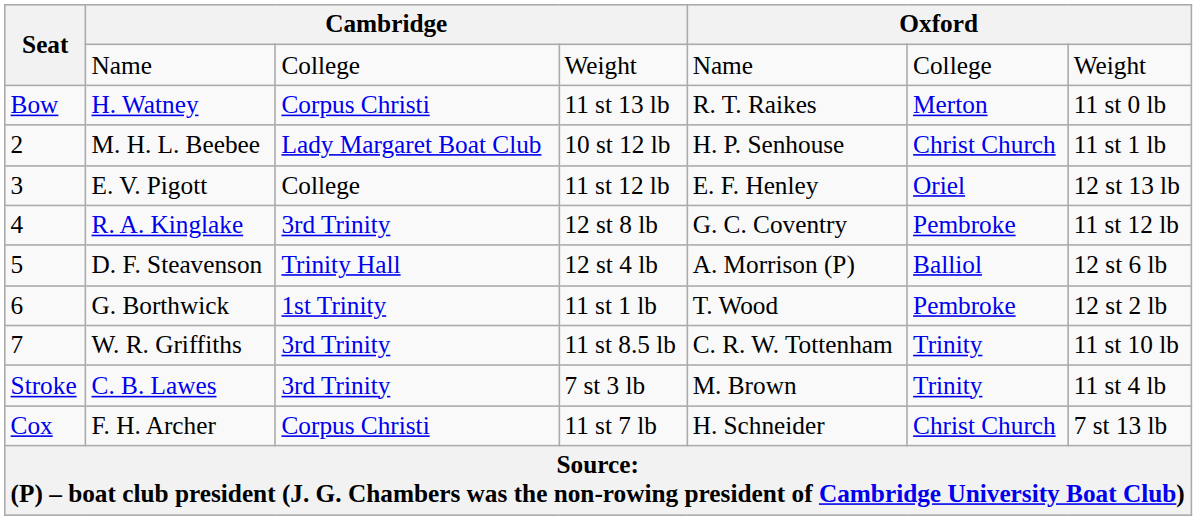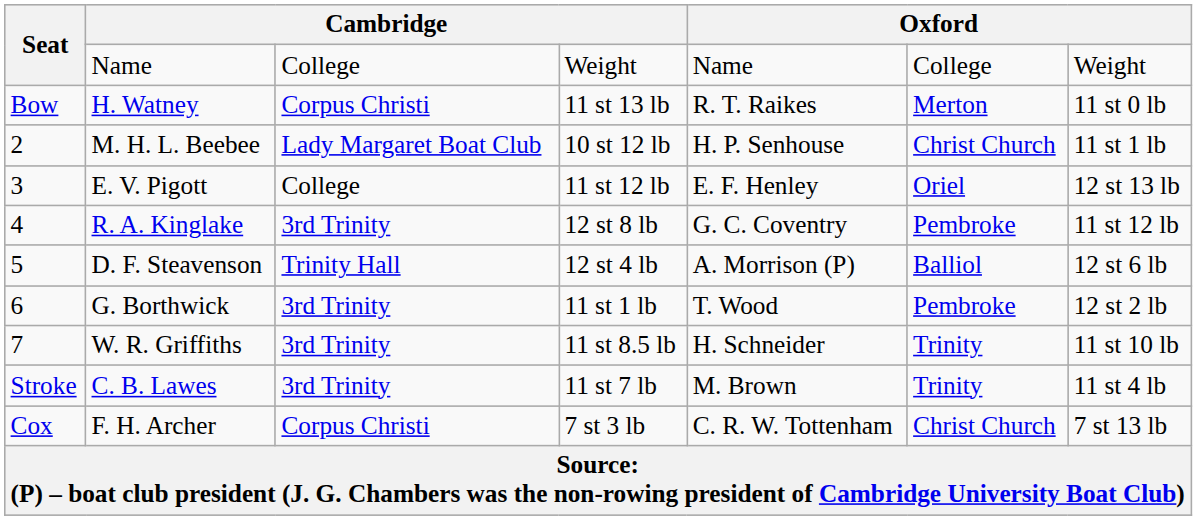 <table class=wikitable>
 <tr>
 <th rowspan="2">Seat</th>
 <th colspan="3">Cambridge <br> </th>
 <th colspan="3">Oxford <br> </th>
 </tr>
 <tr>
 <td>Name</td>
 <td>College</td>
 <td>Weight</td>
 <td>Name</td>
 <td>College</td>
 <td>Weight</td>
 </tr>
 <tr>
 <td><a href='#'>Bow</a></td>
 <td><a href='#'>H. Watney</a></td>
 <td><a href='#'>Corpus Christi</a></td>
 <td>11 st 13 lb</td>
 <td>R. T. Raikes</td>
 <td><a href='#'>Merton</a></td>
 <td>11 st 0 lb</td>
 </tr>
 <tr>
 <td>2</td>
 <td>M. H. L. Beebee</td>
 <td><a href='#'>Lady Margaret Boat Club</a></td>
 <td>10 st 12 lb</td>
 <td>H. P. Senhouse</td>
 <td><a href='#'>Christ Church</a></td>
 <td>11 st 1 lb</td>
 </tr>
 <tr>
 <td>3</td>
 <td>E. V. Pigott</td>
 <td>College</td>
 <td>11 st 12 lb</td>
 <td>E. F. Henley</td>
 <td><a href='#'>Oriel</a></td>
 <td>12 st 13 lb</td>
 </tr>
 <tr>
 <td>4</td>
 <td><a href='#'>R. A. Kinglake</a></td>
 <td><a href='#'>3rd Trinity</a></td>
 <td>12 st 8 lb</td>
 <td>G. C. Coventry</td>
 <td><a href='#'>Pembroke</a></td>
 <td>11 st 12 lb</td>
 </tr>
 <tr>
 <td>5</td>
 <td>D. F. Steavenson</td>
 <td><a href='#'>Trinity Hall</a></td>
 <td>12 st 4 lb</td>
 <td>A. Morrison (P)</td>
 <td><a href='#'>Balliol</a></td>
 <td>12 st 6 lb</td>
 </tr>
 <tr>
 <td>6</td>
 <td>G. Borthwick</td>
-<td><a href='#'>1st Trinity</a></td>
+<td><a href='#'>3rd Trinity</a></td>
 <td>11 st 1 lb</td>
 <td>T. Wood</td>
 <td><a href='#'>Pembroke</a></td>
 <td>12 st 2 lb</td>
 </tr>
 <tr>
 <td>7</td>
 <td>W. R. Griffiths</td>
 <td><a href='#'>3rd Trinity</a></td>
 <td>11 st 8.5 lb</td>
-<td>C. R. W. Tottenham</td>
+<td>H. Schneider</td>
 <td><a href='#'>Trinity</a></td>
 <td>11 st 10 lb</td>
 </tr>
 <tr>
 <td><a href='#'>Stroke</a></td>
 <td><a href='#'>C. B. Lawes</a></td>
 <td><a href='#'>3rd Trinity</a></td>
-<td>7 st 3 lb</td>
+<td>11 st 7 lb</td>
 <td>M. Brown</td>
 <td><a href='#'>Trinity</a></td>
 <td>11 st 4 lb</td>
 </tr>
 <tr>
 <td><a href='#'>Cox</a></td>
 <td>F. H. Archer</td>
 <td><a href='#'>Corpus Christi</a></td>
-<td>11 st 7 lb</td>
-<td>H. Schneider</td>
+<td>7 st 3 lb</td>
+<td>C. R. W. Tottenham</td>
 <td><a href='#'>Christ Church</a></td>
 <td>7 st 13 lb</td>
 </tr>
 <tr>
 <th colspan="7">Source:<br>(P) – boat club president (J. G. Chambers was the non-rowing president of <a href='#'>Cambridge University Boat Club</a>)</th>
 </tr>
 </table>
